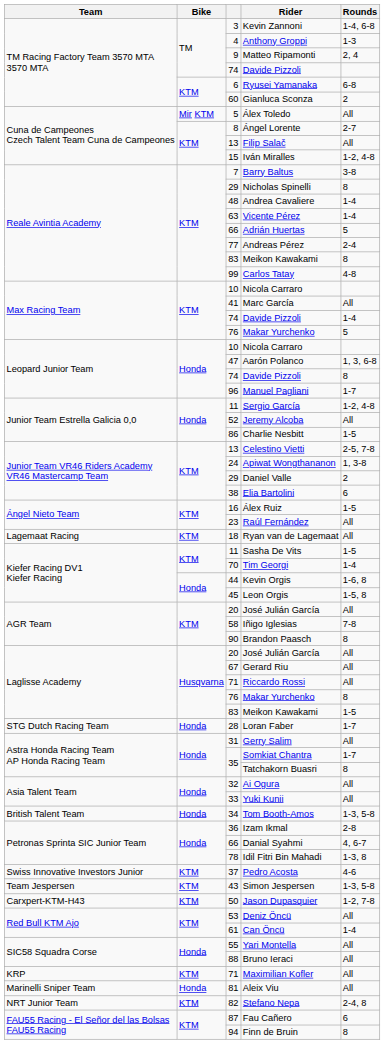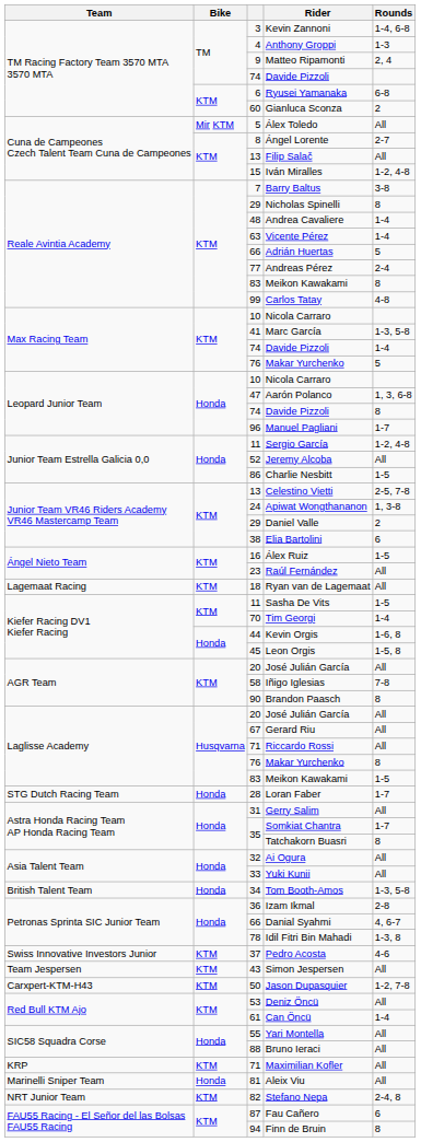 <table class="wikitable" style="font-size: 85%">
 <tr>
 <th>Team</th>
 <th>Bike</th>
 <th></th>
 <th>Rider</th>
 <th>Rounds</th>
 </tr>
 <tr>
 <td rowspan=6> TM Racing Factory Team 3570 MTA<br> 3570 MTA</td>
 <td rowspan=4>TM</td>
 <td align=right>3</td>
 <td> Kevin Zannoni</td>
 <td>1-4, 6-8</td>
 </tr>
 <tr>
 <td align=right>4</td>
 <td> <a href='#'>Anthony Groppi</a></td>
 <td>1-3</td>
 </tr>
 <tr>
 <td align=right>9</td>
 <td> Matteo Ripamonti</td>
 <td>2, 4</td>
 </tr>
 <tr>
 <td align=right>74</td>
 <td> <a href='#'>Davide Pizzoli</a></td>
 <td></td>
 </tr>
 <tr>
 <td rowspan=2><a href='#'>KTM</a></td>
 <td align=right>6</td>
 <td> <a href='#'>Ryusei Yamanaka</a></td>
 <td>6-8</td>
 </tr>
 <tr>
 <td align=right>60</td>
 <td> Gianluca Sconza</td>
 <td>2</td>
 </tr>
 <tr>
 <td rowspan=4> Cuna de Campeones<br> Czech Talent Team Cuna de Campeones</td>
 <td><a href='#'>Mir</a> <a href='#'>KTM</a></td>
 <td align=right>5</td>
 <td> Álex Toledo</td>
 <td>All</td>
 </tr>
 <tr>
 <td rowspan=3><a href='#'>KTM</a></td>
 <td align=right>8</td>
 <td> Ángel Lorente</td>
 <td>2-7</td>
 </tr>
 <tr>
 <td align=right>13</td>
 <td> <a href='#'>Filip Salač</a></td>
 <td>All</td>
 </tr>
 <tr>
 <td align=right>15</td>
 <td> Iván Miralles</td>
 <td>1-2, 4-8</td>
 </tr>
 <tr>
 <td rowspan=8> <a href='#'>Reale Avintia Academy</a></td>
 <td rowspan=8><a href='#'>KTM</a></td>
 <td align=right>7</td>
 <td> <a href='#'>Barry Baltus</a></td>
 <td>3-8</td>
 </tr>
 <tr>
 <td align=right>29</td>
 <td> Nicholas Spinelli</td>
 <td>8</td>
 </tr>
 <tr>
 <td align=right>48</td>
 <td> Andrea Cavaliere</td>
 <td>1-4</td>
 </tr>
 <tr>
 <td align=right>63</td>
 <td> <a href='#'>Vicente Pérez</a></td>
 <td>1-4</td>
 </tr>
 <tr>
 <td align=right>66</td>
 <td> <a href='#'>Adrián Huertas</a></td>
 <td>5</td>
 </tr>
 <tr>
 <td align=right>77</td>
 <td> Andreas Pérez</td>
 <td>2-4</td>
 </tr>
 <tr>
 <td align=right>83</td>
 <td> Meikon Kawakami</td>
 <td>8</td>
 </tr>
 <tr>
 <td align=right>99</td>
 <td> <a href='#'>Carlos Tatay</a></td>
 <td>4-8</td>
 </tr>
 <tr>
 <td rowspan=4> <a href='#'>Max Racing Team</a></td>
 <td rowspan=4><a href='#'>KTM</a></td>
 <td align=right>10</td>
 <td> Nicola Carraro</td>
 <td></td>
 </tr>
 <tr>
 <td align=right>41</td>
 <td> Marc García</td>
-<td>All</td>
+<td>1-3, 5-8</td>
 </tr>
 <tr>
 <td align=right>74</td>
 <td> <a href='#'>Davide Pizzoli</a></td>
 <td>1-4</td>
 </tr>
 <tr>
 <td align=right>76</td>
 <td> <a href='#'>Makar Yurchenko</a></td>
 <td>5</td>
 </tr>
 <tr>
 <td rowspan=4> Leopard Junior Team</td>
 <td rowspan=4><a href='#'>Honda</a></td>
 <td align=right>10</td>
 <td> Nicola Carraro</td>
 <td></td>
 </tr>
 <tr>
 <td align=right>47</td>
 <td> Aarón Polanco</td>
 <td>1, 3, 6-8</td>
 </tr>
 <tr>
 <td align=right>74</td>
 <td> <a href='#'>Davide Pizzoli</a></td>
 <td>8</td>
 </tr>
 <tr>
 <td align=right>96</td>
 <td> <a href='#'>Manuel Pagliani</a></td>
 <td>1-7</td>
 </tr>
 <tr>
 <td rowspan=3> Junior Team Estrella Galicia 0,0</td>
 <td rowspan=3><a href='#'>Honda</a></td>
 <td align=right>11</td>
 <td> <a href='#'>Sergio García</a></td>
 <td>1-2, 4-8</td>
 </tr>
 <tr>
 <td align=right>52</td>
 <td> <a href='#'>Jeremy Alcoba</a></td>
 <td>All</td>
 </tr>
 <tr>
 <td align=right>86</td>
 <td> Charlie Nesbitt</td>
 <td>1-5</td>
 </tr>
 <tr>
 <td rowspan=4> <a href='#'>Junior Team VR46 Riders Academy</a><br> <a href='#'>VR46 Mastercamp Team</a></td>
 <td rowspan=4><a href='#'>KTM</a></td>
 <td align=right>13</td>
 <td> <a href='#'>Celestino Vietti</a></td>
 <td>2-5, 7-8</td>
 </tr>
 <tr>
 <td align=right>24</td>
 <td> <a href='#'>Apiwat Wongthananon</a></td>
 <td>1, 3-8</td>
 </tr>
 <tr>
 <td align=right>29</td>
 <td> Daniel Valle</td>
 <td>2</td>
 </tr>
 <tr>
 <td align=right>38</td>
 <td> <a href='#'>Elia Bartolini</a></td>
 <td>6</td>
 </tr>
 <tr>
 <td rowspan=2> <a href='#'>Ángel Nieto Team</a></td>
 <td rowspan=2><a href='#'>KTM</a></td>
 <td align=right>16</td>
 <td> Álex Ruiz</td>
 <td>1-5</td>
 </tr>
 <tr>
 <td align=right>23</td>
 <td> <a href='#'>Raúl Fernández</a></td>
 <td>All</td>
 </tr>
 <tr>
 <td> Lagemaat Racing</td>
 <td><a href='#'>KTM</a></td>
 <td align=right>18</td>
 <td> Ryan van de Lagemaat</td>
 <td>All</td>
 </tr>
 <tr>
 <td rowspan=4> Kiefer Racing DV1<br> Kiefer Racing</td>
 <td rowspan=2><a href='#'>KTM</a></td>
 <td align=right>11</td>
 <td> Sasha De Vits</td>
 <td>1-5</td>
 </tr>
 <tr>
 <td align=right>70</td>
 <td> <a href='#'>Tim Georgi</a></td>
 <td>1-4</td>
 </tr>
 <tr>
 <td rowspan=2><a href='#'>Honda</a></td>
 <td align=right>44</td>
 <td> Kevin Orgis</td>
 <td>1-6, 8</td>
 </tr>
 <tr>
 <td align=right>45</td>
 <td> Leon Orgis</td>
 <td>1-5, 8</td>
 </tr>
 <tr>
 <td rowspan=3> AGR Team</td>
 <td rowspan=3><a href='#'>KTM</a></td>
 <td align=right>20</td>
 <td> José Julián García</td>
 <td>All</td>
 </tr>
 <tr>
 <td align=right>58</td>
 <td> Iñigo Iglesias</td>
 <td>7-8</td>
 </tr>
 <tr>
 <td align=right>90</td>
 <td> Brandon Paasch</td>
 <td>8</td>
 </tr>
 <tr>
 <td rowspan=5> Laglisse Academy</td>
 <td rowspan=5><a href='#'>Husqvarna</a></td>
 <td align=right>20</td>
 <td> José Julián García</td>
 <td>All</td>
 </tr>
 <tr>
 <td align=right>67</td>
 <td> Gerard Riu</td>
 <td>All</td>
 </tr>
 <tr>
 <td align=right>71</td>
 <td> <a href='#'>Riccardo Rossi</a></td>
 <td>All</td>
 </tr>
 <tr>
 <td align=right>76</td>
 <td> <a href='#'>Makar Yurchenko</a></td>
 <td>8</td>
 </tr>
 <tr>
 <td align=right>83</td>
 <td> Meikon Kawakami</td>
 <td>1-5</td>
 </tr>
 <tr>
 <td> STG Dutch Racing Team</td>
 <td><a href='#'>Honda</a></td>
 <td align=right>28</td>
 <td> Loran Faber</td>
 <td>1-7</td>
 </tr>
 <tr>
 <td rowspan=3> Astra Honda Racing Team<br> AP Honda Racing Team</td>
 <td rowspan=3><a href='#'>Honda</a></td>
 <td align=right>31</td>
 <td> <a href='#'>Gerry Salim</a></td>
 <td>All</td>
 </tr>
 <tr>
 <td rowspan=2 align=right>35</td>
 <td> <a href='#'>Somkiat Chantra</a></td>
 <td>1-7</td>
 </tr>
 <tr>
 <td> Tatchakorn Buasri</td>
 <td>8</td>
 </tr>
 <tr>
 <td rowspan=2> Asia Talent Team</td>
 <td rowspan=2><a href='#'>Honda</a></td>
 <td align=right>32</td>
 <td> <a href='#'>Ai Ogura</a></td>
 <td>All</td>
 </tr>
 <tr>
 <td align=right>33</td>
 <td> <a href='#'>Yuki Kunii</a></td>
 <td>All</td>
 </tr>
 <tr>
 <td> British Talent Team</td>
 <td><a href='#'>Honda</a></td>
 <td align=right>34</td>
 <td> <a href='#'>Tom Booth-Amos</a></td>
 <td>1-3, 5-8</td>
 </tr>
 <tr>
 <td rowspan=3> Petronas Sprinta SIC Junior Team</td>
 <td rowspan=3><a href='#'>Honda</a></td>
 <td align=right>36</td>
 <td> Izam Ikmal</td>
 <td>2-8</td>
 </tr>
 <tr>
 <td align=right>66</td>
 <td> Danial Syahmi</td>
 <td>4, 6-7</td>
 </tr>
 <tr>
 <td align=right>78</td>
 <td> Idil Fitri Bin Mahadi</td>
 <td>1-3, 8</td>
 </tr>
 <tr>
 <td> Swiss Innovative Investors Junior</td>
 <td><a href='#'>KTM</a></td>
 <td align=right>37</td>
 <td> <a href='#'>Pedro Acosta</a></td>
 <td>4-6</td>
 </tr>
 <tr>
 <td> Team Jespersen</td>
 <td><a href='#'>KTM</a></td>
 <td align=right>43</td>
 <td> Simon Jespersen</td>
-<td>1-3, 5-8</td>
+<td>All</td>
 </tr>
 <tr>
 <td> Carxpert-KTM-H43</td>
 <td><a href='#'>KTM</a></td>
 <td align=right>50</td>
 <td> <a href='#'>Jason Dupasquier</a></td>
 <td>1-2, 7-8</td>
 </tr>
 <tr>
 <td rowspan=2> <a href='#'>Red Bull KTM Ajo</a></td>
 <td rowspan=2><a href='#'>KTM</a></td>
 <td align=right>53</td>
 <td> <a href='#'>Deniz Öncü</a></td>
 <td>All</td>
 </tr>
 <tr>
 <td align=right>61</td>
 <td> <a href='#'>Can Öncü</a></td>
 <td>1-4</td>
 </tr>
 <tr>
 <td rowspan=2> SIC58 Squadra Corse</td>
 <td rowspan=2><a href='#'>Honda</a></td>
 <td align=right>55</td>
 <td> <a href='#'>Yari Montella</a></td>
 <td>All</td>
 </tr>
 <tr>
 <td align=right>88</td>
 <td> Bruno Ieraci</td>
 <td>All</td>
 </tr>
 <tr>
 <td> KRP</td>
 <td><a href='#'>KTM</a></td>
 <td align=right>71</td>
 <td> <a href='#'>Maximilian Kofler</a></td>
 <td>All</td>
 </tr>
 <tr>
 <td> Marinelli Sniper Team</td>
 <td><a href='#'>Honda</a></td>
 <td align=right>81</td>
 <td> Aleix Viu</td>
 <td>All</td>
 </tr>
 <tr>
 <td> NRT Junior Team</td>
 <td><a href='#'>KTM</a></td>
 <td align=right>82</td>
 <td> <a href='#'>Stefano Nepa</a></td>
 <td>2-4, 8</td>
 </tr>
 <tr>
 <td rowspan=2> <a href='#'>FAU55 Racing - El Señor del las Bolsas</a><br> <a href='#'>FAU55 Racing</a></td>
 <td rowspan=2><a href='#'>KTM</a></td>
 <td align=right>87</td>
 <td> Fau Cañero</td>
 <td>6</td>
 </tr>
 <tr>
 <td align=right>94</td>
 <td> Finn de Bruin</td>
 <td>8</td>
 </tr>
 </table>
